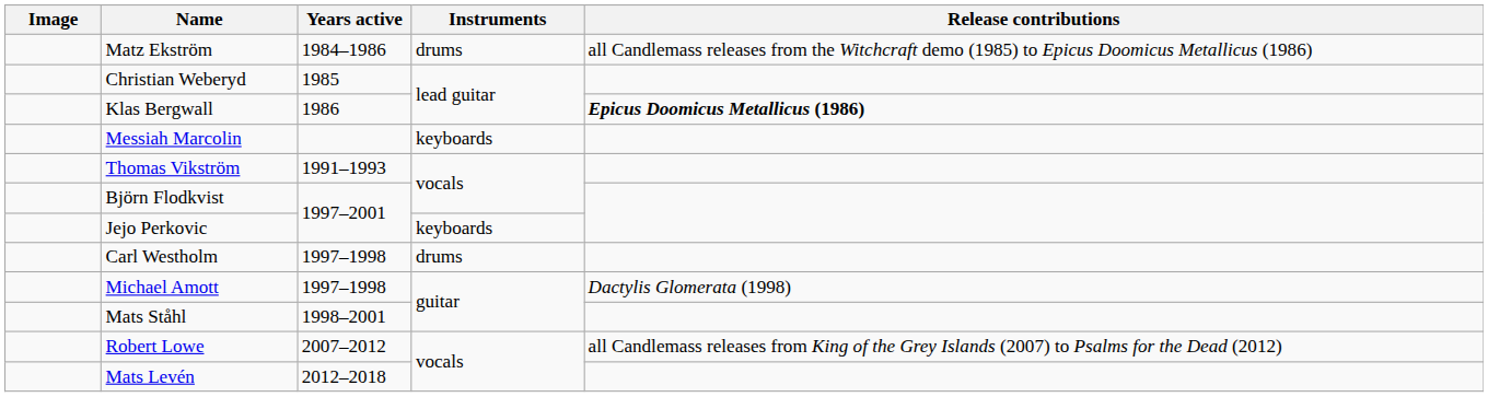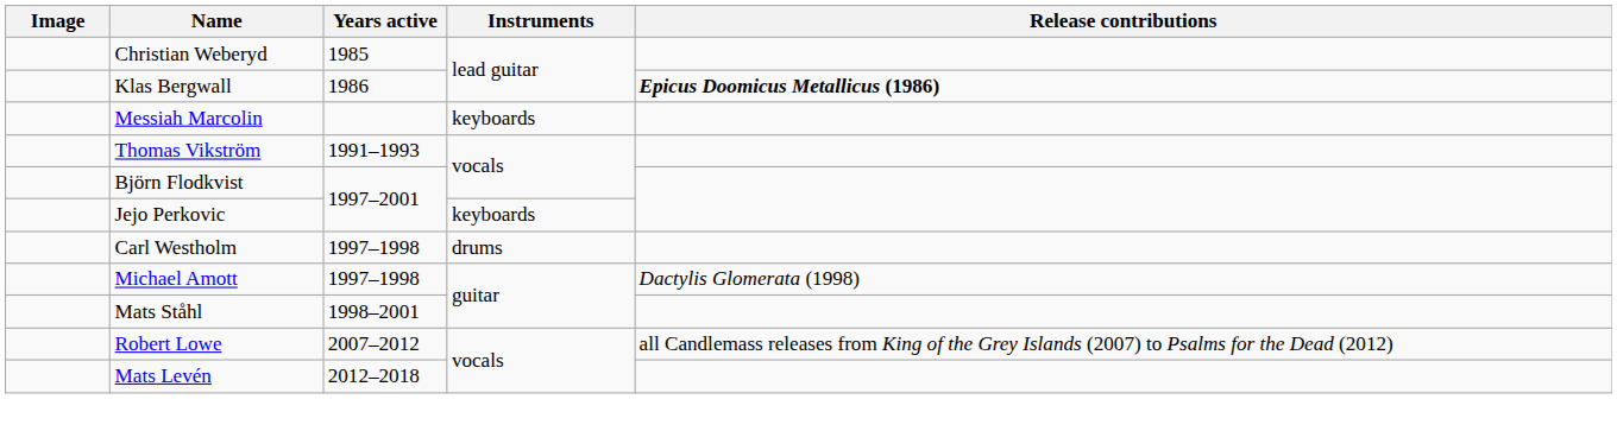 <table class="wikitable" border="1" width=100%>
 <tr>
 <th width="75">Image</th>
 <th width="160">Name</th>
 <th width="90">Years active</th>
 <th width="140">Instruments</th>
 <th>Release contributions</th>
-</tr>
-<tr>
-<td></td>
-<td>Matz Ekström</td>
-<td>1984–1986</td>
-<td>drums</td>
-<td>all Candlemass releases from the <em>Witchcraft</em> demo (1985) to <em>Epicus Doomicus Metallicus</em> (1986)</td>
 </tr>
 <tr>
 <td></td>
 <td>Christian Weberyd</td>
 <td>1985</td>
 <td rowspan="2">lead guitar</td>
 <td></td>
 </tr>
 <tr>
 <td></td>
 <td>Klas Bergwall</td>
 <td>1986</td>
 <td><strong><em>Epicus Doomicus Metallicus</em> (1986)</strong></td>
 </tr>
 <tr>
 <td></td>
 <td><a href='#'>Messiah Marcolin</a></td>
 <td></td>
 <td>keyboards</td>
 <td></td>
 </tr>
 <tr>
 <td></td>
 <td><a href='#'>Thomas Vikström</a></td>
 <td>1991–1993</td>
 <td rowspan="2">vocals</td>
 <td></td>
 </tr>
 <tr>
 <td></td>
 <td>Björn Flodkvist</td>
 <td rowspan="2">1997–2001</td>
 <td rowspan="2"></td>
 </tr>
 <tr>
 <td></td>
 <td>Jejo Perkovic</td>
 <td>keyboards</td>
 </tr>
 <tr>
 <td></td>
 <td>Carl Westholm</td>
 <td>1997–1998 </td>
 <td>drums</td>
 <td></td>
 </tr>
 <tr>
 <td></td>
 <td><a href='#'>Michael Amott</a></td>
 <td>1997–1998</td>
 <td rowspan="2">guitar</td>
 <td><em>Dactylis Glomerata</em> (1998)</td>
 </tr>
 <tr>
 <td></td>
 <td>Mats Ståhl</td>
 <td>1998–2001</td>
 <td></td>
 </tr>
 <tr>
 <td></td>
 <td><a href='#'>Robert Lowe</a></td>
 <td>2007–2012</td>
 <td rowspan="2">vocals</td>
 <td>all Candlemass releases from <em>King of the Grey Islands</em> (2007) to <em>Psalms for the Dead</em> (2012)</td>
 </tr>
 <tr>
 <td></td>
 <td><a href='#'>Mats Levén</a></td>
 <td>2012–2018</td>
 <td></td>
 </tr>
 </table>
